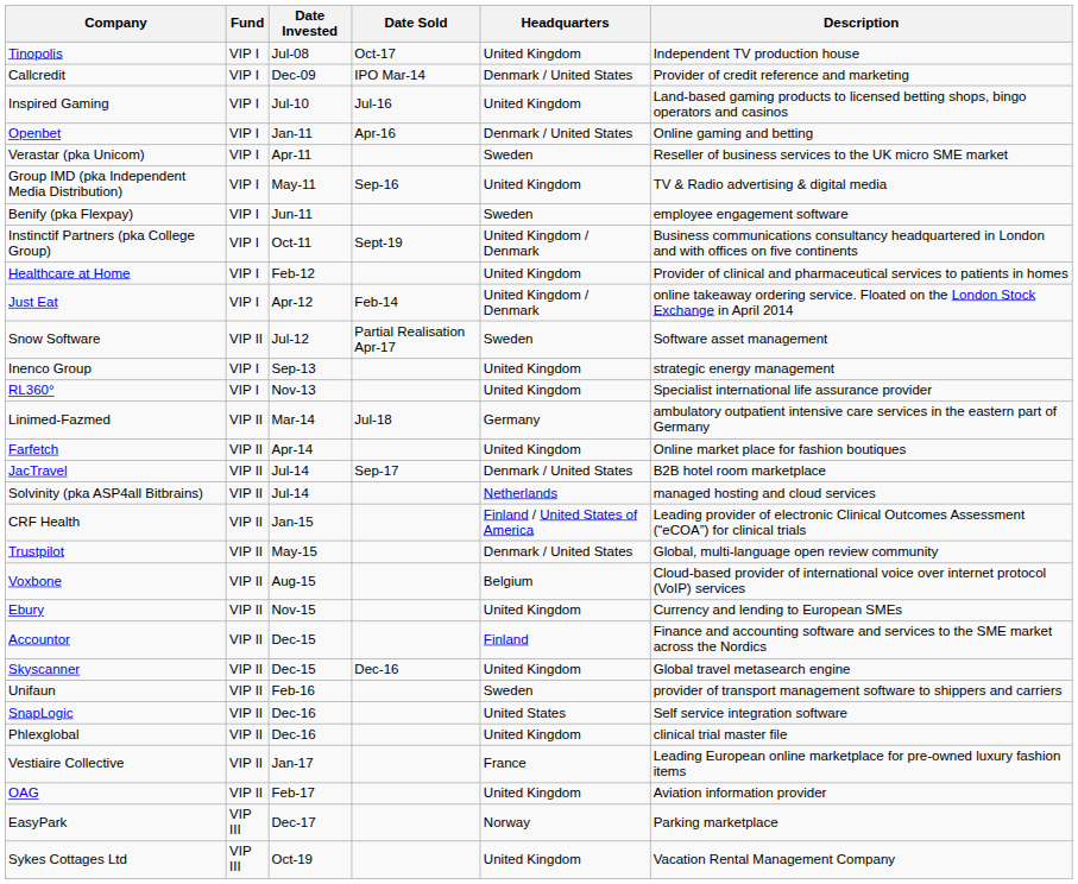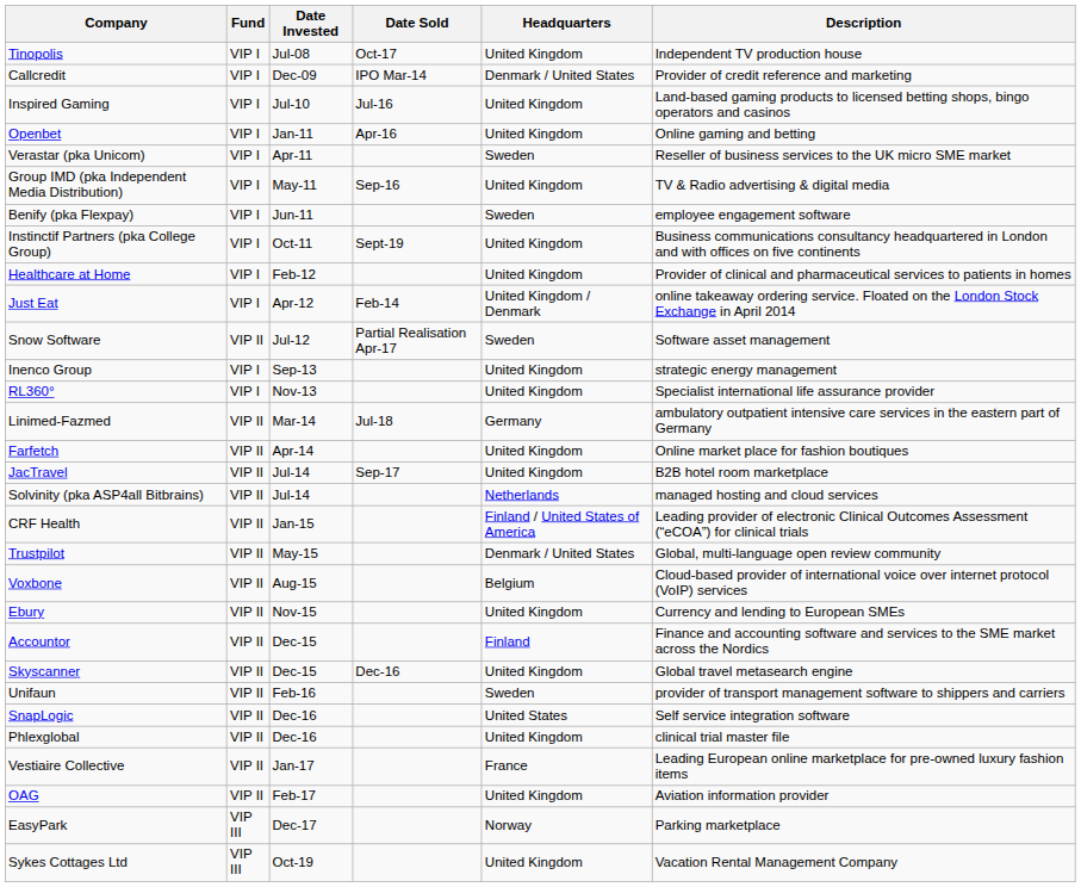 <table class="wikitable">
 <tr>
 <th>Company</th>
 <th>Fund</th>
 <th>Date Invested</th>
 <th>Date Sold</th>
 <th>Headquarters</th>
 <th>Description</th>
 </tr>
 <tr>
 <td><a href='#'>Tinopolis</a></td>
 <td>VIP I</td>
 <td>Jul-08</td>
 <td>Oct-17</td>
 <td>United Kingdom</td>
 <td>Independent TV production house</td>
 </tr>
 <tr>
 <td>Callcredit</td>
 <td>VIP I</td>
 <td>Dec-09</td>
 <td>IPO Mar-14</td>
 <td>Denmark / United States</td>
 <td>Provider of credit reference and marketing</td>
 </tr>
 <tr>
 <td>Inspired Gaming</td>
 <td>VIP I</td>
 <td>Jul-10</td>
 <td>Jul-16</td>
 <td>United Kingdom</td>
 <td>Land-based gaming products to licensed betting shops, bingo operators and casinos</td>
 </tr>
 <tr>
 <td><a href='#'>Openbet</a></td>
 <td>VIP I</td>
 <td>Jan-11</td>
 <td>Apr-16</td>
-<td>Denmark / United States</td>
+<td>United Kingdom</td>
 <td>Online gaming and betting</td>
 </tr>
 <tr>
 <td>Verastar (pka Unicom)</td>
 <td>VIP I</td>
 <td>Apr-11</td>
 <td></td>
 <td>Sweden</td>
 <td>Reseller of business services to the UK micro SME market</td>
 </tr>
 <tr>
 <td>Group IMD (pka Independent Media Distribution)</td>
 <td>VIP I</td>
 <td>May-11</td>
 <td>Sep-16</td>
 <td>United Kingdom</td>
 <td>TV & Radio advertising & digital media</td>
 </tr>
 <tr>
 <td>Benify (pka Flexpay)</td>
 <td>VIP I</td>
 <td>Jun-11</td>
 <td></td>
 <td>Sweden</td>
 <td>employee engagement software</td>
 </tr>
 <tr>
 <td>Instinctif Partners (pka College Group)</td>
 <td>VIP I</td>
 <td>Oct-11</td>
 <td>Sept-19<br></td>
-<td>United Kingdom / Denmark</td>
+<td>United Kingdom</td>
 <td>Business communications consultancy headquartered in London and with offices on five continents</td>
 </tr>
 <tr>
 <td><a href='#'>Healthcare at Home</a></td>
 <td>VIP I</td>
 <td>Feb-12</td>
 <td></td>
 <td>United Kingdom</td>
 <td>Provider of clinical and pharmaceutical services to patients in homes</td>
 </tr>
 <tr>
 <td><a href='#'>Just Eat</a></td>
 <td>VIP I</td>
 <td>Apr-12</td>
 <td>Feb-14</td>
 <td>United Kingdom / Denmark</td>
 <td>online takeaway ordering service. Floated on the <a href='#'>London Stock Exchange</a> in April 2014</td>
 </tr>
 <tr>
 <td>Snow Software</td>
 <td>VIP II</td>
 <td>Jul-12</td>
 <td>Partial Realisation Apr-17</td>
 <td>Sweden</td>
 <td>Software asset management</td>
 </tr>
 <tr>
 <td>Inenco Group</td>
 <td>VIP I</td>
 <td>Sep-13</td>
 <td></td>
 <td>United Kingdom</td>
 <td>strategic energy management</td>
 </tr>
 <tr>
 <td><a href='#'>RL360°</a></td>
 <td>VIP I</td>
 <td>Nov-13</td>
 <td></td>
 <td>United Kingdom</td>
 <td>Specialist international life assurance provider</td>
 </tr>
 <tr>
 <td>Linimed-Fazmed</td>
 <td>VIP II</td>
 <td>Mar-14</td>
 <td>Jul-18</td>
 <td>Germany</td>
 <td>ambulatory outpatient intensive care services in the eastern part of Germany</td>
 </tr>
 <tr>
 <td><a href='#'>Farfetch</a></td>
 <td>VIP II</td>
 <td>Apr-14</td>
 <td></td>
 <td>United Kingdom</td>
 <td>Online market place for fashion boutiques</td>
 </tr>
 <tr>
 <td><a href='#'>JacTravel</a></td>
 <td>VIP II</td>
 <td>Jul-14</td>
 <td>Sep-17</td>
-<td>Denmark / United States</td>
+<td>United Kingdom</td>
 <td>B2B hotel room marketplace</td>
 </tr>
 <tr>
 <td>Solvinity (pka ASP4all Bitbrains)</td>
 <td>VIP II</td>
 <td>Jul-14</td>
 <td></td>
 <td><a href='#'>Netherlands</a></td>
 <td>managed hosting and cloud services</td>
 </tr>
 <tr>
 <td>CRF Health</td>
 <td>VIP II</td>
 <td>Jan-15</td>
 <td></td>
 <td><a href='#'>Finland</a> / <a href='#'>United States of America</a></td>
 <td>Leading provider of electronic Clinical Outcomes Assessment (“eCOA”) for clinical trials</td>
 </tr>
 <tr>
 <td><a href='#'>Trustpilot</a></td>
 <td>VIP II</td>
 <td>May-15</td>
 <td></td>
 <td>Denmark / United States</td>
 <td>Global, multi-language open review community</td>
 </tr>
 <tr>
 <td><a href='#'>Voxbone</a></td>
 <td>VIP II</td>
 <td>Aug-15</td>
 <td></td>
 <td>Belgium</td>
 <td>Cloud-based provider of international voice over internet protocol (VoIP) services</td>
 </tr>
 <tr>
 <td><a href='#'>Ebury</a></td>
 <td>VIP II</td>
 <td>Nov-15</td>
 <td></td>
 <td>United Kingdom</td>
 <td>Currency and lending to European SMEs</td>
 </tr>
 <tr>
 <td><a href='#'>Accountor</a></td>
 <td>VIP II</td>
 <td>Dec-15</td>
 <td></td>
 <td><a href='#'>Finland</a></td>
 <td>Finance and accounting software and services to the SME market across the Nordics</td>
 </tr>
 <tr>
 <td><a href='#'>Skyscanner</a></td>
 <td>VIP II</td>
 <td>Dec-15</td>
 <td>Dec-16</td>
 <td>United Kingdom</td>
 <td>Global travel metasearch engine</td>
 </tr>
 <tr>
 <td>Unifaun</td>
 <td>VIP II</td>
 <td>Feb-16</td>
 <td></td>
 <td>Sweden</td>
 <td>provider of transport management software to shippers and carriers</td>
 </tr>
 <tr>
 <td><a href='#'>SnapLogic</a></td>
 <td>VIP II</td>
 <td>Dec-16</td>
 <td></td>
 <td>United States</td>
 <td>Self service integration software</td>
 </tr>
 <tr>
 <td>Phlexglobal</td>
 <td>VIP II</td>
 <td>Dec-16</td>
 <td></td>
 <td>United Kingdom</td>
 <td>clinical trial master file</td>
 </tr>
 <tr>
 <td>Vestiaire Collective</td>
 <td>VIP II</td>
 <td>Jan-17</td>
 <td></td>
 <td>France</td>
 <td>Leading European online marketplace for pre-owned luxury fashion items</td>
 </tr>
 <tr>
 <td><a href='#'>OAG</a></td>
 <td>VIP II</td>
 <td>Feb-17</td>
 <td></td>
 <td>United Kingdom</td>
 <td>Aviation information provider</td>
 </tr>
 <tr>
 <td>EasyPark</td>
 <td>VIP III</td>
 <td>Dec-17</td>
 <td></td>
 <td>Norway</td>
 <td>Parking marketplace</td>
 </tr>
 <tr>
 <td>Sykes Cottages Ltd</td>
 <td>VIP III</td>
 <td>Oct-19</td>
 <td></td>
 <td>United Kingdom</td>
 <td>Vacation Rental Management Company</td>
 </tr>
 </table>
